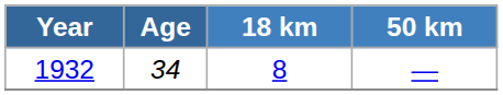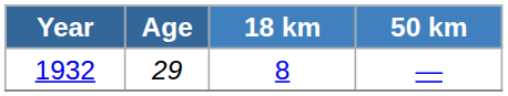 <table class="wikitable" style="font-size:95%; text-align:center; border:grey solid 1px; border-collapse:collapse; background:#ffffff;">
 <tr>
 <th style="background-color:#369; color:white; width:60px;"> Year </th>
 <th style="background-color:#369; color:white; width:40px;"> Age </th>
 <th style="background-color:#4180be; color:white; width:75px;"> 18 km </th>
 <th style="background-color:#4180be; color:white; width:75px;"> 50 km </th>
 </tr>
 <tr>
 <td><a href='#'>1932</a></td>
-<td><em>34</em></td>
+<td><em>29</em></td>
 <td><a href='#'>8</a></td>
 <td><a href='#'>—</a></td>
 </tr>
 <tr>
 </tr>
 </table>
